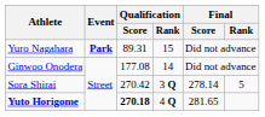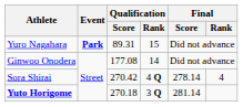 <table class=wikitable style=text-align:center;font-size:90%>
 <tr>
 <th rowspan=2>Athlete</th>
 <th rowspan=2>Event</th>
 <th colspan=2>Qualification</th>
 <th colspan=2>Final</th>
 </tr>
 <tr style=font-size:95%>
 <th>Score</th>
 <th>Rank</th>
 <th>Score</th>
 <th>Rank</th>
 </tr>
 <tr>
 <td align=left><a href='#'>Yuro Nagahara</a></td>
 <td><strong><a href='#'>Park</a></strong></td>
 <td>89.31</td>
 <td>15</td>
 <td colspan=2>Did not advance</td>
 </tr>
 <tr>
 <td align=left><a href='#'>Ginwoo Onodera</a></td>
 <td align=left rowspan=3><a href='#'>Street</a></td>
 <td>177.08</td>
 <td>14</td>
 <td colspan="2">Did not advance</td>
 </tr>
 <tr align=center>
 <td align=left><a href='#'>Sora Shirai</a></td>
 <td>270.42</td>
-<td>3 <strong>Q</strong></td>
+<td>4 <strong>Q</strong></td>
 <td>278.14</td>
-<td>5</td>
+<td>4</td>
 </tr>
 <tr>
 <td align=left><strong><a href='#'>Yuto Horigome</a></strong></td>
-<td><strong>270.18</strong></td>
-<td>4 <strong>Q</strong></td>
-<td>281.65</td>
+<td>270.18</td>
+<td>3 <strong>Q</strong></td>
+<td>281.14</td>
 <td></td>
 </tr>
 </table>
